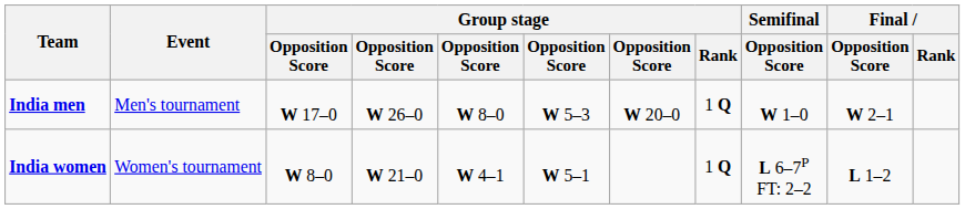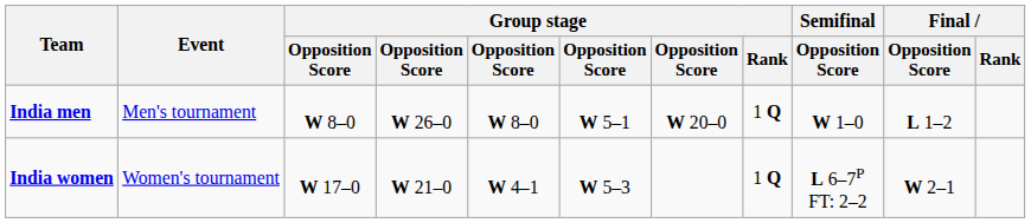 <table class=wikitable style=font-size:90%;text-align:center>
 <tr>
 <th rowspan=2>Team</th>
 <th rowspan=2>Event</th>
 <th colspan=6>Group stage</th>
 <th>Semifinal</th>
 <th colspan=2>Final / </th>
 </tr>
 <tr style=font-size:95%>
 <th>Opposition<br>Score</th>
 <th>Opposition<br>Score</th>
 <th>Opposition<br>Score</th>
 <th>Opposition<br>Score</th>
 <th>Opposition<br>Score</th>
 <th>Rank</th>
 <th>Opposition<br>Score</th>
 <th>Opposition<br>Score</th>
 <th>Rank</th>
 </tr>
 <tr>
 <td align=left><strong><a href='#'>India men</a></strong></td>
 <td align=left><a href='#'>Men's tournament</a></td>
-<td><br><strong>W</strong> 17–0</td>
+<td><br><strong>W</strong> 8–0</td>
 <td><br><strong>W</strong> 26–0</td>
 <td><br><strong>W</strong> 8–0</td>
-<td><br><strong>W</strong> 5–3</td>
+<td><br><strong>W</strong> 5–1</td>
 <td><br><strong>W</strong> 20–0</td>
 <td>1 <strong>Q</strong></td>
 <td><br><strong>W</strong> 1–0</td>
-<td><br><strong>W</strong> 2–1</td>
+<td><br><strong>L</strong> 1–2</td>
 <td></td>
 </tr>
 <tr>
 <td align=left><strong><a href='#'>India women</a></strong></td>
 <td align=left><a href='#'>Women's tournament</a></td>
-<td><br><strong>W</strong> 8–0</td>
+<td><br><strong>W</strong> 17–0</td>
 <td><br><strong>W</strong> 21–0</td>
 <td><br><strong>W</strong> 4–1</td>
-<td><br><strong>W</strong> 5–1</td>
+<td><br><strong>W</strong> 5–3</td>
 <td></td>
 <td>1 <strong>Q</strong></td>
 <td><br><strong>L</strong> 6–7<sup>P</sup><br>FT: 2–2</td>
-<td><br><strong>L</strong> 1–2</td>
+<td><br><strong>W</strong> 2–1</td>
 <td></td>
 </tr>
 </table>
